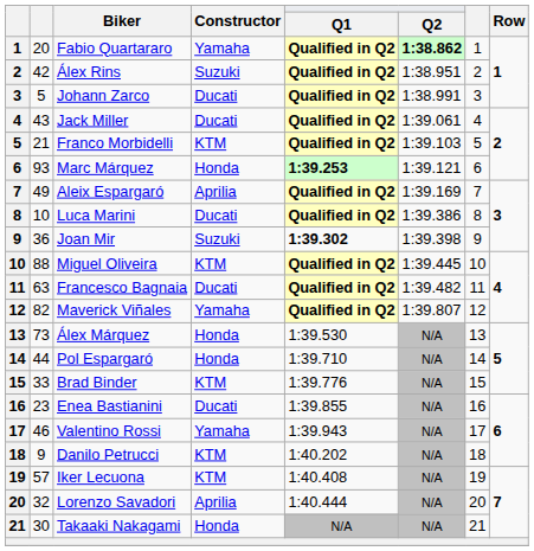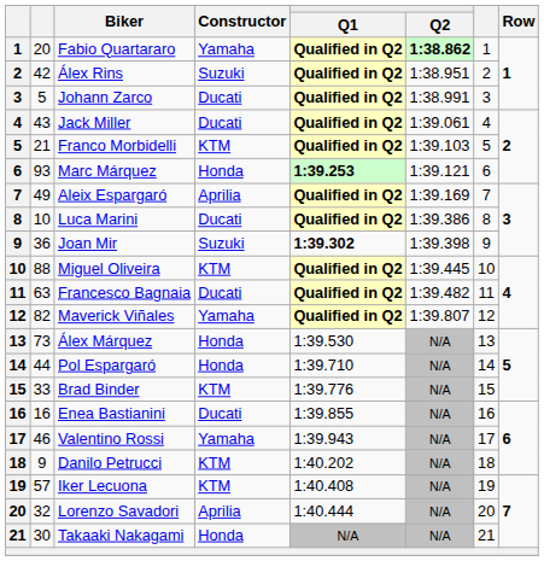 <table class="wikitable sortable" style="font-size: 85%;">
 <tr>
 <th rowspan="2"></th>
 <th rowspan="2"></th>
 <th rowspan="2">Biker</th>
 <th rowspan="2">Constructor</th>
 <th colspan="2" style="background:#eaecf0; text-align:center;"></th>
 <th rowspan="2"></th>
 <th rowspan="2">Row</th>
 </tr>
 <tr>
 <th scope="col">Q1</th>
 <th scope="col">Q2</th>
 </tr>
 <tr>
 <th scope="row">1</th>
 <td align="center">20</td>
 <td> <a href='#'>Fabio Quartararo</a></td>
 <td><a href='#'>Yamaha</a></td>
 <td style="background:#ffffbf;"><strong>Qualified in Q2</strong></td>
 <td style="background:#ccffcc;"><strong>1:38.862</strong></td>
 <td align="center">1</td>
 <td rowspan="3"><strong>1</strong></td>
 </tr>
 <tr>
 <th scope="row">2</th>
 <td align="center">42</td>
 <td> <a href='#'>Álex Rins</a></td>
 <td><a href='#'>Suzuki</a></td>
 <td style="background:#ffffbf;"><strong>Qualified in Q2</strong></td>
 <td>1:38.951</td>
 <td align="center">2</td>
 </tr>
 <tr>
 <th scope="row">3</th>
 <td align="center">5</td>
 <td> <a href='#'>Johann Zarco</a></td>
 <td><a href='#'>Ducati</a></td>
 <td style="background:#ffffbf;"><strong>Qualified in Q2</strong></td>
 <td>1:38.991</td>
 <td align="center">3</td>
 </tr>
 <tr>
 <th scope="row">4</th>
 <td align="center">43</td>
 <td> <a href='#'>Jack Miller</a></td>
 <td><a href='#'>Ducati</a></td>
 <td style="background:#ffffbf;"><strong>Qualified in Q2</strong></td>
 <td>1:39.061</td>
 <td align="center">4</td>
 <td rowspan="3"><strong>2</strong></td>
 </tr>
 <tr>
 <th scope="row">5</th>
 <td align="center">21</td>
 <td> <a href='#'>Franco Morbidelli</a></td>
 <td><a href='#'>KTM</a></td>
 <td style="background:#ffffbf;"><strong>Qualified in Q2</strong></td>
 <td>1:39.103</td>
 <td align="center">5</td>
 </tr>
 <tr>
 <th scope="row">6</th>
 <td align="center">93</td>
 <td> <a href='#'>Marc Márquez</a></td>
 <td><a href='#'>Honda</a></td>
 <td style="background:#ccffcc;"><strong>1:39.253</strong></td>
 <td>1:39.121</td>
 <td align="center">6</td>
 </tr>
 <tr>
 <th scope="row">7</th>
 <td align="center">49</td>
 <td> <a href='#'>Aleix Espargaró</a></td>
 <td><a href='#'>Aprilia</a></td>
 <td style="background:#ffffbf;"><strong>Qualified in Q2</strong></td>
 <td>1:39.169</td>
 <td align="center">7</td>
 <td rowspan="3"><strong>3</strong></td>
 </tr>
 <tr>
 <th scope="row">8</th>
 <td align="center">10</td>
 <td> <a href='#'>Luca Marini</a></td>
 <td><a href='#'>Ducati</a></td>
 <td style="background:#ffffbf;"><strong>Qualified in Q2</strong></td>
 <td>1:39.386</td>
 <td align="center">8</td>
 </tr>
 <tr>
 <th scope="row">9</th>
 <td align="center">36</td>
 <td> <a href='#'>Joan Mir</a></td>
 <td><a href='#'>Suzuki</a></td>
 <td><strong>1:39.302</strong></td>
 <td>1:39.398</td>
 <td align="center">9</td>
 </tr>
 <tr>
 <th scope="row">10</th>
 <td align="center">88</td>
 <td> <a href='#'>Miguel Oliveira</a></td>
 <td><a href='#'>KTM</a></td>
 <td style="background:#ffffbf;"><strong>Qualified in Q2</strong></td>
 <td>1:39.445</td>
 <td align="center">10</td>
 <td rowspan="3"><strong>4</strong></td>
 </tr>
 <tr>
 <th scope="row">11</th>
 <td align="center">63</td>
 <td> <a href='#'>Francesco Bagnaia</a></td>
 <td><a href='#'>Ducati</a></td>
 <td style="background:#ffffbf;"><strong>Qualified in Q2</strong></td>
 <td>1:39.482</td>
 <td align="center">11</td>
 </tr>
 <tr>
 <th scope="row">12</th>
 <td align="center">82</td>
 <td> <a href='#'>Maverick Viñales</a></td>
 <td><a href='#'>Yamaha</a></td>
 <td style="background:#ffffbf;"><strong>Qualified in Q2</strong></td>
 <td>1:39.807</td>
 <td align="center">12</td>
 </tr>
 <tr>
 <th scope="row">13</th>
 <td align="center">73</td>
 <td> <a href='#'>Álex Márquez</a></td>
 <td><a href='#'>Honda</a></td>
 <td>1:39.530</td>
 <td style="background: silver" align="center" data-sort-value="13"><small>N/A</small></td>
 <td align="center">13</td>
 <td rowspan="3"><strong>5</strong></td>
 </tr>
 <tr>
 <th scope="row">14</th>
 <td align="center">44</td>
 <td> <a href='#'>Pol Espargaró</a></td>
 <td><a href='#'>Honda</a></td>
 <td>1:39.710</td>
 <td style="background: silver" align="center" data-sort-value="14"><small>N/A</small></td>
 <td align="center">14</td>
 </tr>
 <tr>
 <th scope="row">15</th>
 <td align="center">33</td>
 <td> <a href='#'>Brad Binder</a></td>
 <td><a href='#'>KTM</a></td>
 <td>1:39.776</td>
 <td style="background: silver" align="center" data-sort-value="15"><small>N/A</small></td>
 <td align="center">15</td>
 </tr>
 <tr>
 <th scope="row">16</th>
-<td align="center">23</td>
+<td align="center">16</td>
 <td> <a href='#'>Enea Bastianini</a></td>
 <td><a href='#'>Ducati</a></td>
 <td>1:39.855</td>
 <td style="background: silver" align="center" data-sort-value="16"><small>N/A</small></td>
 <td align="center">16</td>
 <td rowspan="3"><strong>6</strong></td>
 </tr>
 <tr>
 <th scope="row">17</th>
 <td align="center">46</td>
 <td> <a href='#'>Valentino Rossi</a></td>
 <td><a href='#'>Yamaha</a></td>
 <td>1:39.943</td>
 <td style="background: silver" align="center" data-sort-value="17"><small>N/A</small></td>
 <td align="center">17</td>
 </tr>
 <tr>
 <th scope="row">18</th>
 <td align="center">9</td>
 <td> <a href='#'>Danilo Petrucci</a></td>
 <td><a href='#'>KTM</a></td>
 <td>1:40.202</td>
 <td style="background: silver" align="center" data-sort-value="18"><small>N/A</small></td>
 <td align="center">18</td>
 </tr>
 <tr>
 <th scope="row">19</th>
 <td align="center">57</td>
 <td> <a href='#'>Iker Lecuona</a></td>
 <td><a href='#'>KTM</a></td>
 <td>1:40.408</td>
 <td style="background: silver" align="center" data-sort-value="19"><small>N/A</small></td>
 <td align="center">19</td>
 <td rowspan="3"><strong>7</strong></td>
 </tr>
 <tr>
 <th scope="row">20</th>
 <td align="center">32</td>
 <td> <a href='#'>Lorenzo Savadori</a></td>
 <td><a href='#'>Aprilia</a></td>
 <td>1:40.444</td>
 <td style="background: silver" align="center" data-sort-value="20"><small>N/A</small></td>
 <td align="center">20</td>
 </tr>
 <tr>
 <th scope="row">21</th>
 <td align="center">30</td>
 <td> <a href='#'>Takaaki Nakagami</a></td>
 <td><a href='#'>Honda</a></td>
 <td style="background: silver" align="center" data-sort-value="21"><small>N/A</small></td>
 <td style="background: silver" align="center" data-sort-value="21"><small>N/A</small></td>
 <td align="center">21</td>
 </tr>
 <tr>
 <th colspan=9></th>
 </tr>
 <tr>
 </tr>
 </table>
